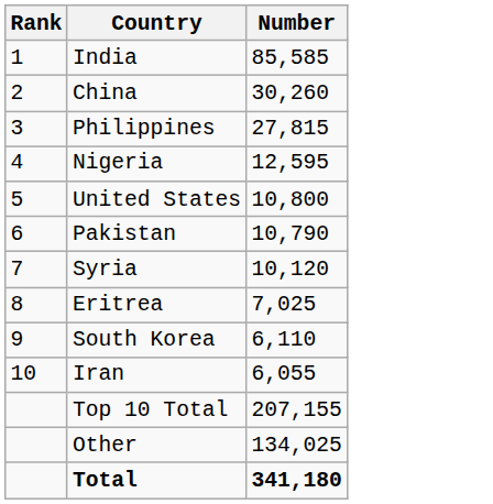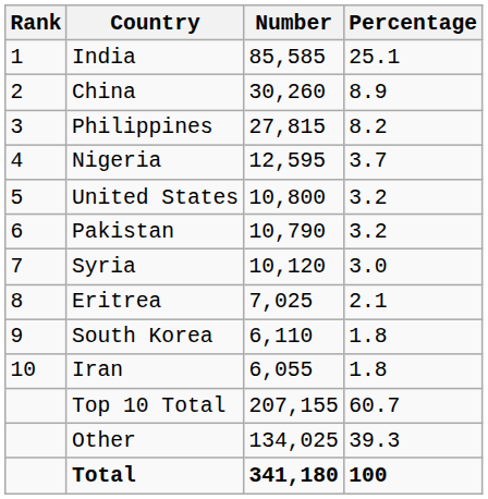 <table class="wikitable" style="float: center;">
 <tr>
 <th>Rank</th>
 <th>Country</th>
 <th>Number</th>
+<th>Percentage</th>
 </tr>
 <tr>
 <td>1</td>
 <td>India</td>
 <td>85,585</td>
+<td>25.1</td>
 </tr>
 <tr>
 <td>2</td>
 <td>China</td>
 <td>30,260</td>
+<td>8.9</td>
 </tr>
 <tr>
 <td>3</td>
 <td>Philippines</td>
 <td>27,815</td>
+<td>8.2</td>
 </tr>
 <tr>
 <td>4</td>
 <td>Nigeria</td>
 <td>12,595</td>
+<td>3.7</td>
 </tr>
 <tr>
 <td>5</td>
 <td>United States</td>
 <td>10,800</td>
+<td>3.2</td>
 </tr>
 <tr>
 <td>6</td>
 <td>Pakistan</td>
 <td>10,790</td>
+<td>3.2</td>
 </tr>
 <tr>
 <td>7</td>
 <td>Syria</td>
 <td>10,120</td>
+<td>3.0</td>
 </tr>
 <tr>
 <td>8</td>
 <td>Eritrea</td>
 <td>7,025</td>
+<td>2.1</td>
 </tr>
 <tr>
 <td>9</td>
 <td>South Korea</td>
 <td>6,110</td>
+<td>1.8</td>
 </tr>
 <tr>
 <td>10</td>
 <td>Iran</td>
 <td>6,055</td>
+<td>1.8</td>
 </tr>
 <tr>
 <td></td>
 <td>Top 10 Total</td>
 <td>207,155</td>
+<td>60.7</td>
 </tr>
 <tr>
 <td></td>
 <td>Other</td>
 <td>134,025</td>
+<td>39.3</td>
 </tr>
 <tr>
 <td></td>
 <td><strong>Total</strong></td>
 <td><strong>341,180</strong></td>
+<td><strong>100</strong></td>
 </tr>
 </table>
